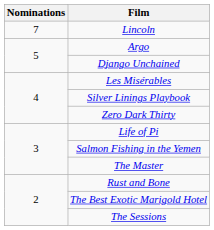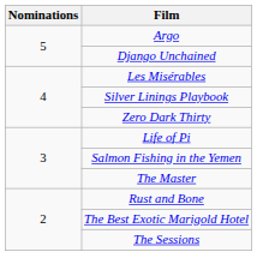 <table class="wikitable" style="text-align: center">
 <tr>
 <th scope="col" width="55">Nominations</th>
 <th scope="col" align="center">Film</th>
-</tr>
-<tr>
-<td align="center">7</td>
-<td><em><a href='#'>Lincoln</a></em></td>
 </tr>
 <tr>
 <td rowspan=2 style="text-align:center">5</td>
 <td><em><a href='#'>Argo</a></em></td>
 </tr>
 <tr>
 <td><em><a href='#'>Django Unchained</a></em></td>
 </tr>
 <tr>
 <td rowspan=3 style="text-align:center">4</td>
 <td><em><a href='#'>Les Misérables</a></em></td>
 </tr>
 <tr>
 <td><em><a href='#'>Silver Linings Playbook</a></em></td>
 </tr>
 <tr>
 <td><em><a href='#'>Zero Dark Thirty</a></em></td>
 </tr>
 <tr>
 <td rowspan=3 style="text-align:center">3</td>
 <td><em><a href='#'>Life of Pi</a></em></td>
 </tr>
 <tr>
 <td><em><a href='#'>Salmon Fishing in the Yemen</a></em></td>
 </tr>
 <tr>
 <td><em><a href='#'>The Master</a></em></td>
 </tr>
 <tr>
 <td rowspan=3 style="text-align:center">2</td>
 <td><em><a href='#'>Rust and Bone</a></em></td>
 </tr>
 <tr>
 <td><em><a href='#'>The Best Exotic Marigold Hotel</a></em></td>
 </tr>
 <tr>
 <td><em><a href='#'>The Sessions</a></em></td>
 </tr>
 </table>
